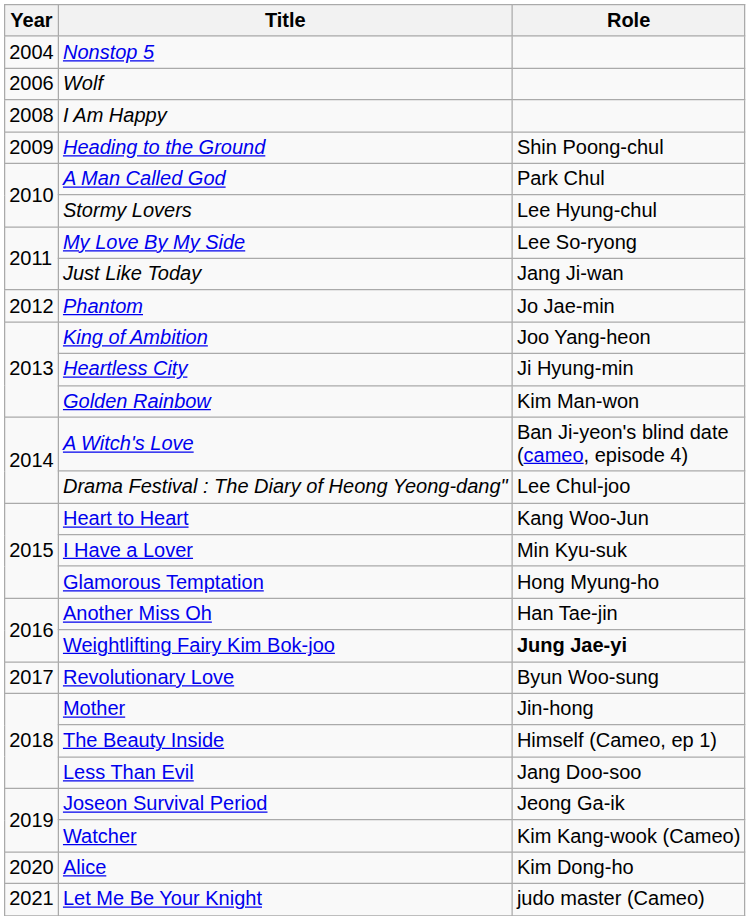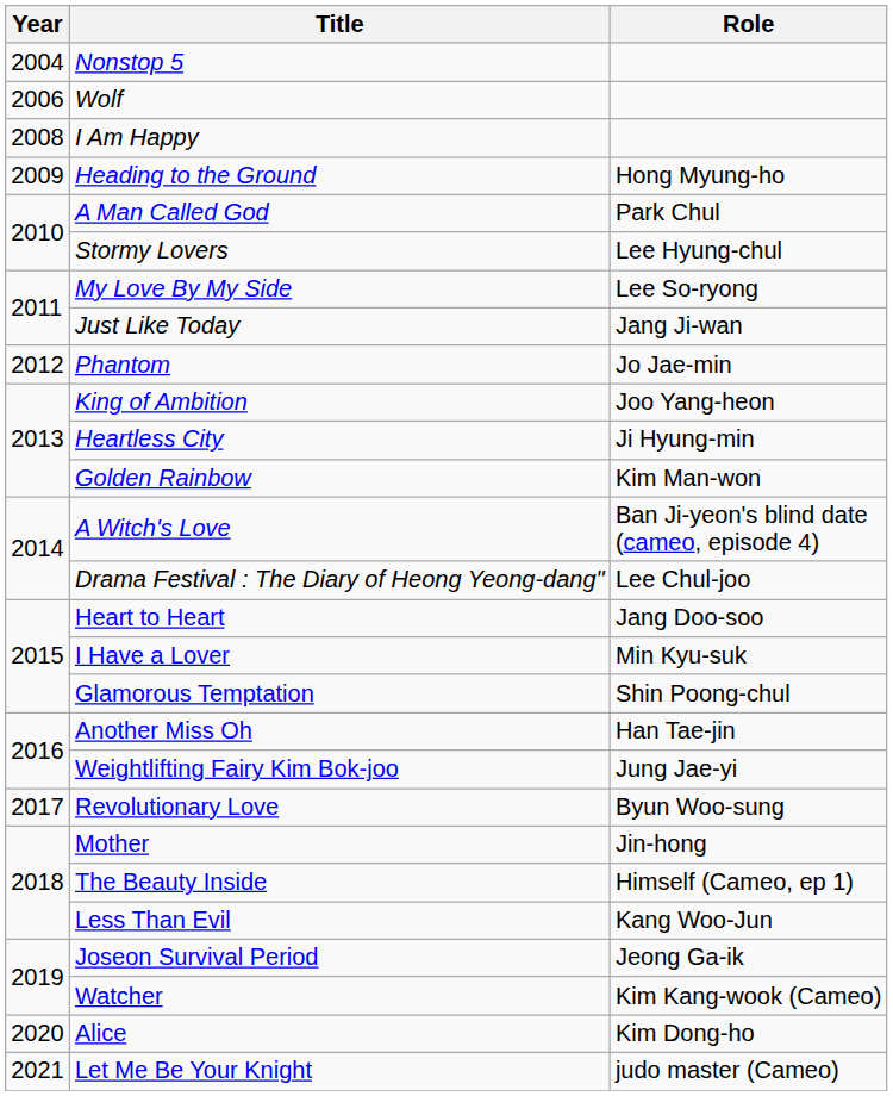 <table class="wikitable">
 <tr>
 <th>Year</th>
 <th>Title</th>
 <th>Role</th>
 </tr>
 <tr>
 <td>2004</td>
 <td><em><a href='#'>Nonstop 5</a></em></td>
 <td></td>
 </tr>
 <tr>
 <td>2006</td>
 <td><em>Wolf</em></td>
 <td></td>
 </tr>
 <tr>
 <td>2008</td>
 <td><em>I Am Happy</em></td>
 <td></td>
 </tr>
 <tr>
 <td>2009</td>
 <td><em><a href='#'>Heading to the Ground</a></em> </td>
-<td>Shin Poong-chul</td>
+<td>Hong Myung-ho</td>
 </tr>
 <tr>
 <td rowspan=2>2010</td>
 <td><em><a href='#'>A Man Called God</a></em></td>
 <td>Park Chul</td>
 </tr>
 <tr>
 <td><em>Stormy Lovers</em></td>
 <td>Lee Hyung-chul</td>
 </tr>
 <tr>
 <td rowspan=2>2011</td>
 <td><em><a href='#'>My Love By My Side</a></em></td>
 <td>Lee So-ryong</td>
 </tr>
 <tr>
 <td><em>Just Like Today</em></td>
 <td>Jang Ji-wan</td>
 </tr>
 <tr>
 <td>2012</td>
 <td><em><a href='#'>Phantom</a></em></td>
 <td>Jo Jae-min</td>
 </tr>
 <tr>
 <td rowspan=3>2013</td>
 <td><em><a href='#'>King of Ambition</a></em></td>
 <td>Joo Yang-heon</td>
 </tr>
 <tr>
 <td><em><a href='#'>Heartless City</a></em></td>
 <td>Ji Hyung-min</td>
 </tr>
 <tr>
 <td><em><a href='#'>Golden Rainbow</a></em></td>
 <td>Kim Man-won</td>
 </tr>
 <tr>
 <td rowspan=2>2014</td>
 <td><em><a href='#'>A Witch's Love</a></em></td>
 <td>Ban Ji-yeon's blind date <br> (<a href='#'>cameo</a>, episode 4)</td>
 </tr>
 <tr>
 <td><em>Drama Festival : The Diary of Heong Yeong-dang"</td>
 <td>Lee Chul-joo</td>
 </tr>
 <tr>
 <td rowspan=3>2015</td>
 <td></em><a href='#'>Heart to Heart</a><em></td>
-<td>Kang Woo-Jun</td>
+<td>Jang Doo-soo</td>
 </tr>
 <tr>
 <td></em><a href='#'>I Have a Lover</a><em></td>
 <td>Min Kyu-suk</td>
 </tr>
 <tr>
 <td></em><a href='#'>Glamorous Temptation</a><em></td>
-<td>Hong Myung-ho</td>
+<td>Shin Poong-chul</td>
 </tr>
 <tr>
 <td rowspan=2>2016</td>
 <td></em><a href='#'>Another Miss Oh</a><em></td>
 <td>Han Tae-jin</td>
 </tr>
 <tr>
 <td></em><a href='#'>Weightlifting Fairy Kim Bok-joo</a><em></td>
-<td><strong>Jung Jae-yi</strong></td>
+<td>Jung Jae-yi</td>
 </tr>
 <tr>
 <td>2017</td>
 <td></em><a href='#'>Revolutionary Love</a><em></td>
 <td>Byun Woo-sung</td>
 </tr>
 <tr>
 <td rowspan=3>2018</td>
 <td></em><a href='#'>Mother</a><em></td>
 <td>Jin-hong</td>
 </tr>
 <tr>
 <td></em><a href='#'>The Beauty Inside</a><em></td>
 <td>Himself (Cameo, ep 1)</td>
 </tr>
 <tr>
 <td></em><a href='#'>Less Than Evil</a><em></td>
-<td>Jang Doo-soo</td>
+<td>Kang Woo-Jun</td>
 </tr>
 <tr>
 <td rowspan=2>2019</td>
 <td></em><a href='#'>Joseon Survival Period</a><em></td>
 <td>Jeong Ga-ik</td>
 </tr>
 <tr>
 <td></em><a href='#'>Watcher</a><em></td>
 <td>Kim Kang-wook  (Cameo)</td>
 </tr>
 <tr>
 <td>2020</td>
 <td></em><a href='#'>Alice</a><em></td>
 <td>Kim Dong-ho</td>
 </tr>
 <tr>
 <td>2021</td>
 <td></em><a href='#'>Let Me Be Your Knight</a><em></td>
 <td>judo master (Cameo)</td>
 </tr>
 </table>
